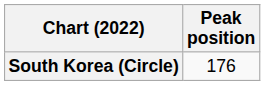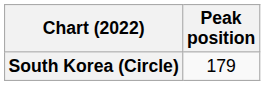 <table class="wikitable plainrowheaders" style="text-align:center">
 <tr>
 <th scope="col">Chart (2022)</th>
 <th scope="col">Peak<br>position</th>
 </tr>
 <tr>
 <th scope="row">South Korea (Circle)</th>
-<td>176</td>
+<td>179</td>
 </tr>
 </table>
